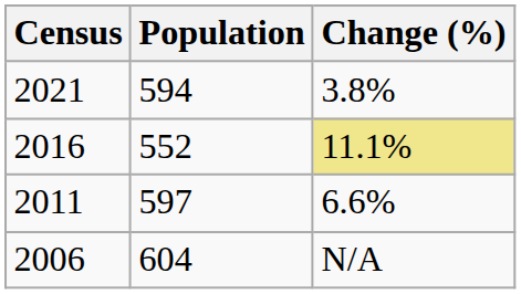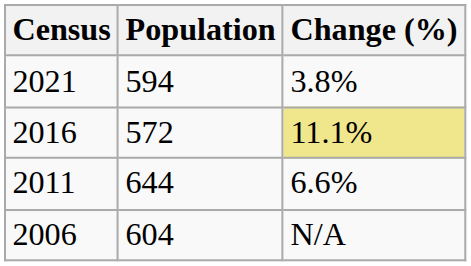 <table class="wikitable">
 <tr>
 <th>Census</th>
 <th>Population</th>
 <th>Change (%)</th>
 </tr>
 <tr>
 <td>2021</td>
 <td>594</td>
 <td> 3.8%</td>
 </tr>
 <tr>
 <td>2016</td>
-<td>552</td>
+<td>572</td>
 <td style="background: khaki;"> 11.1%</td>
 </tr>
 <tr>
 <td>2011</td>
-<td>597</td>
+<td>644</td>
 <td> 6.6%</td>
 </tr>
 <tr>
 <td>2006</td>
 <td>604</td>
 <td>N/A</td>
 </tr>
 </table>
